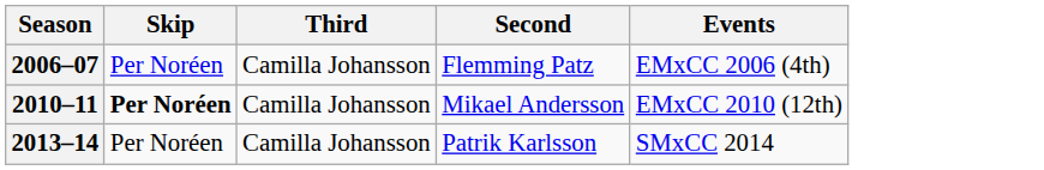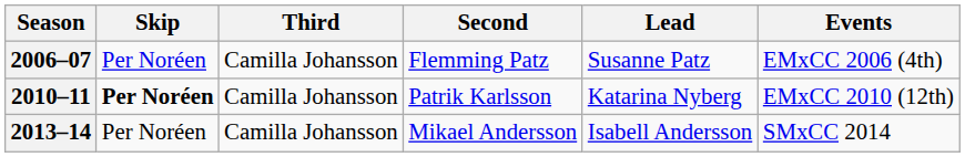 <table class="wikitable">
 <tr>
 <th scope="col">Season</th>
 <th scope="col">Skip</th>
 <th scope="col">Third</th>
 <th scope="col">Second</th>
+<th scope="col">Lead</th>
 <th scope="col">Events</th>
 </tr>
 <tr>
 <th scope="row">2006–07</th>
 <td><a href='#'>Per Noréen</a></td>
 <td>Camilla Johansson</td>
 <td><a href='#'>Flemming Patz</a></td>
+<td><a href='#'>Susanne Patz</a></td>
 <td><a href='#'>EMxCC 2006</a> (4th)</td>
 </tr>
 <tr>
 <th scope="row">2010–11</th>
 <td><strong>Per Noréen</strong></td>
 <td>Camilla Johansson</td>
-<td><a href='#'>Mikael Andersson</a></td>
+<td><a href='#'>Patrik Karlsson</a></td>
+<td><a href='#'>Katarina Nyberg</a></td>
 <td><a href='#'>EMxCC 2010</a> (12th)</td>
 </tr>
 <tr>
 <th scope="row">2013–14</th>
 <td>Per Noréen</td>
 <td>Camilla Johansson</td>
-<td><a href='#'>Patrik Karlsson</a></td>
+<td><a href='#'>Mikael Andersson</a></td>
+<td><a href='#'>Isabell Andersson</a></td>
 <td><a href='#'>SMxCC</a> 2014 </td>
 </tr>
 </table>
